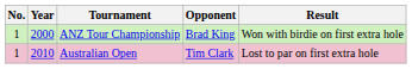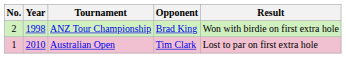 <table class="wikitable" style="font-size:95%;">
 <tr>
 <th>No.</th>
 <th>Year</th>
 <th>Tournament</th>
 <th>Opponent</th>
 <th>Result</th>
 </tr>
 <tr style="background:#D0F0C0;">
-<td align=center>1</td>
-<td><a href='#'>2000</a></td>
+<td align=center>2</td>
+<td><a href='#'>1998</a></td>
 <td><a href='#'>ANZ Tour Championship</a></td>
 <td> <a href='#'>Brad King</a></td>
 <td>Won with birdie on first extra hole</td>
 </tr>
 <tr style="background:#F2C1D1;">
 <td align=center>1</td>
 <td><a href='#'>2010</a></td>
 <td><a href='#'>Australian Open</a></td>
 <td> <a href='#'>Tim Clark</a></td>
 <td>Lost to par on first extra hole</td>
 </tr>
 </table>
